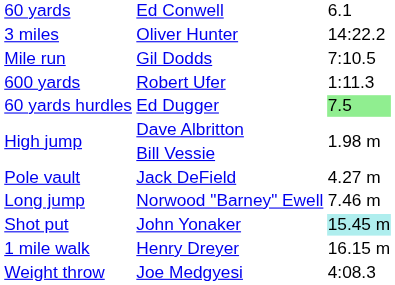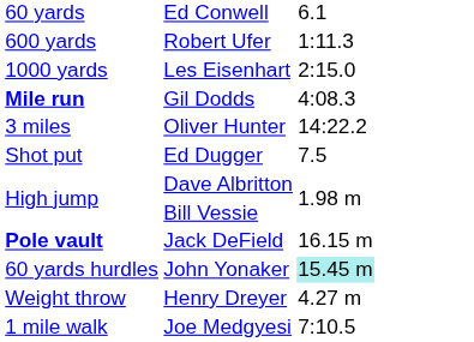 <table>
 <tr>
 <td><a href='#'>60 yards</a></td>
 <td><a href='#'>Ed Conwell</a></td>
 <td>6.1</td>
+<td></td>
+<td></td>
+<td></td>
+<td></td>
+</tr>
+<tr>
+<td><a href='#'>600 yards</a></td>
+<td><a href='#'>Robert Ufer</a></td>
+<td>1:11.3</td>
+<td></td>
+<td></td>
+<td></td>
+<td></td>
+</tr>
+<tr>
+<td><a href='#'>1000 yards</a></td>
+<td><a href='#'>Les Eisenhart</a></td>
+<td>2:15.0</td>
+<td></td>
+<td></td>
+<td></td>
+<td></td>
+</tr>
+<tr>
+<td><strong><a href='#'>Mile run</a></strong></td>
+<td><a href='#'>Gil Dodds</a></td>
+<td>4:08.3</td>
 <td></td>
 <td></td>
 <td></td>
 <td></td>
 </tr>
 <tr>
 <td><a href='#'>3 miles</a></td>
 <td><a href='#'>Oliver Hunter</a></td>
 <td>14:22.2</td>
 <td></td>
 <td></td>
 <td></td>
 <td></td>
 </tr>
 <tr>
-<td><a href='#'>Mile run</a></td>
-<td><a href='#'>Gil Dodds</a></td>
-<td>7:10.5</td>
-<td></td>
-<td></td>
-<td></td>
-<td></td>
-</tr>
-<tr>
-<td><a href='#'>600 yards</a></td>
-<td><a href='#'>Robert Ufer</a></td>
-<td>1:11.3</td>
-<td></td>
-<td></td>
-<td></td>
-<td></td>
-</tr>
-<tr>
-<td><a href='#'>60 yards hurdles</a></td>
+<td><a href='#'>Shot put</a></td>
 <td><a href='#'>Ed Dugger</a></td>
-<td style="background: lightgreen;">7.5</td>
+<td>7.5</td>
 <td></td>
 <td></td>
 <td></td>
 <td></td>
 </tr>
 <tr>
 <td rowspan=2><a href='#'>High jump</a></td>
 <td><a href='#'>Dave Albritton</a></td>
 <td rowspan=2>1.98 m</td>
 <td rowspan=2></td>
 <td rowspan=2></td>
 <td rowspan=2></td>
 <td rowspan=2></td>
 </tr>
 <tr>
 <td><a href='#'>Bill Vessie</a></td>
 </tr>
 <tr>
-<td><a href='#'>Pole vault</a></td>
+<td><strong><a href='#'>Pole vault</a></strong></td>
 <td><a href='#'>Jack DeField</a></td>
-<td>4.27 m</td>
+<td>16.15 m</td>
 <td></td>
 <td></td>
 <td></td>
 <td></td>
 </tr>
 <tr>
-<td><a href='#'>Long jump</a></td>
-<td><a href='#'>Norwood "Barney" Ewell</a></td>
-<td>7.46 m</td>
-<td></td>
-<td></td>
-<td></td>
-<td></td>
-</tr>
-<tr>
-<td><a href='#'>Shot put</a></td>
+<td><a href='#'>60 yards hurdles</a></td>
 <td><a href='#'>John Yonaker</a></td>
 <td style="background: paleturquoise;">15.45 m</td>
 <td></td>
 <td></td>
 <td></td>
 <td></td>
 </tr>
 <tr>
-<td><a href='#'>1 mile walk</a></td>
+<td><a href='#'>Weight throw</a></td>
 <td><a href='#'>Henry Dreyer</a></td>
-<td>16.15 m</td>
+<td>4.27 m</td>
 <td></td>
 <td></td>
 <td></td>
 <td></td>
 </tr>
 <tr>
-<td><a href='#'>Weight throw</a></td>
+<td><a href='#'>1 mile walk</a></td>
 <td><a href='#'>Joe Medgyesi</a></td>
-<td>4:08.3</td>
+<td>7:10.5</td>
 <td></td>
 <td></td>
 <td></td>
 <td></td>
 </tr>
 </table>
